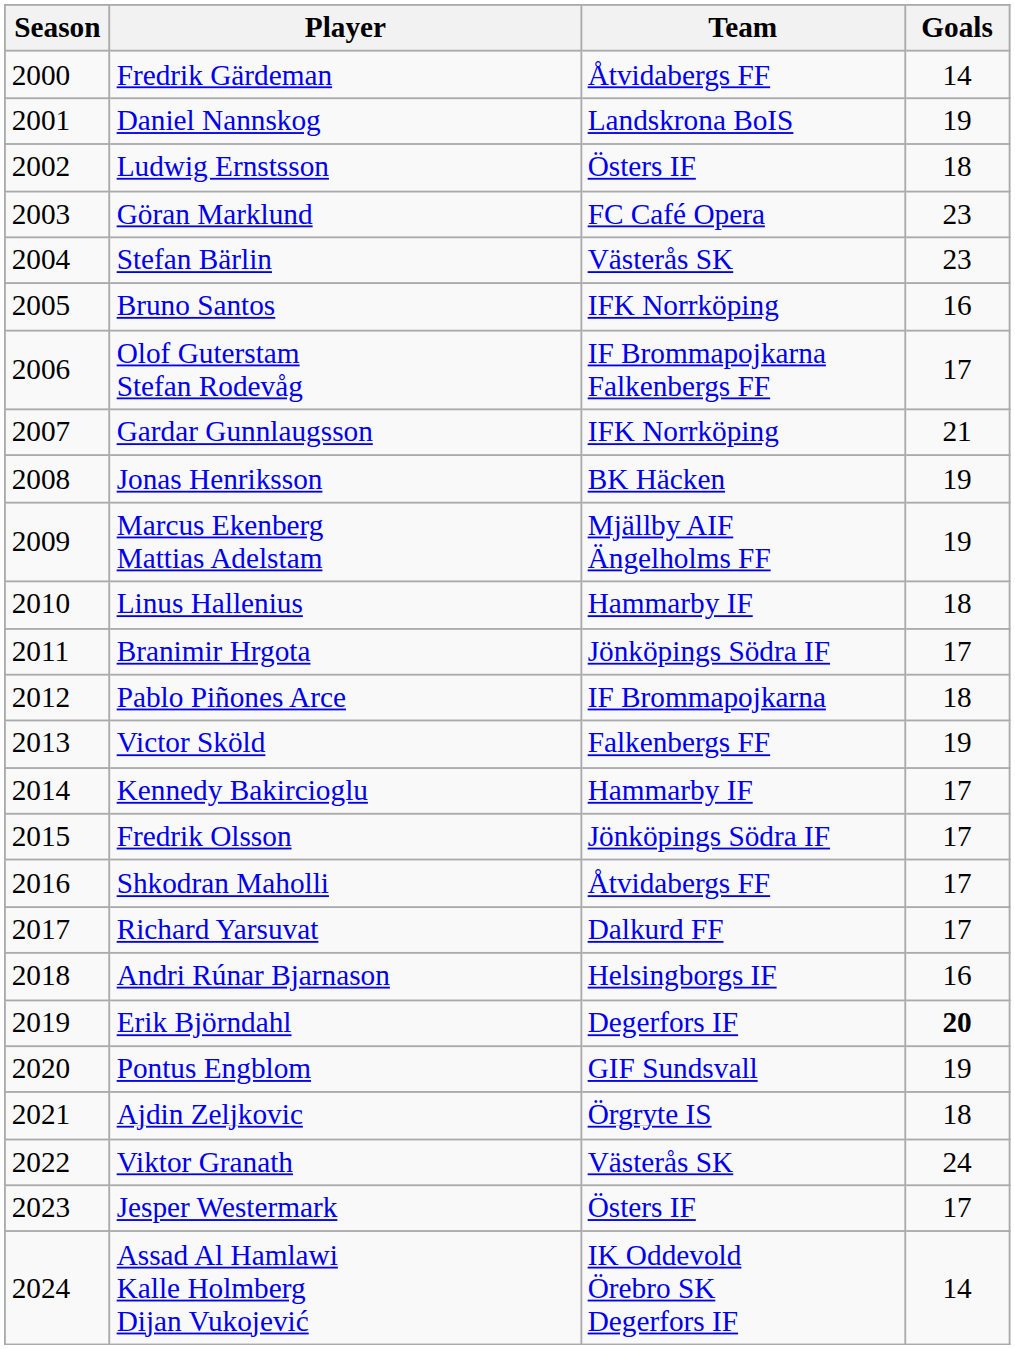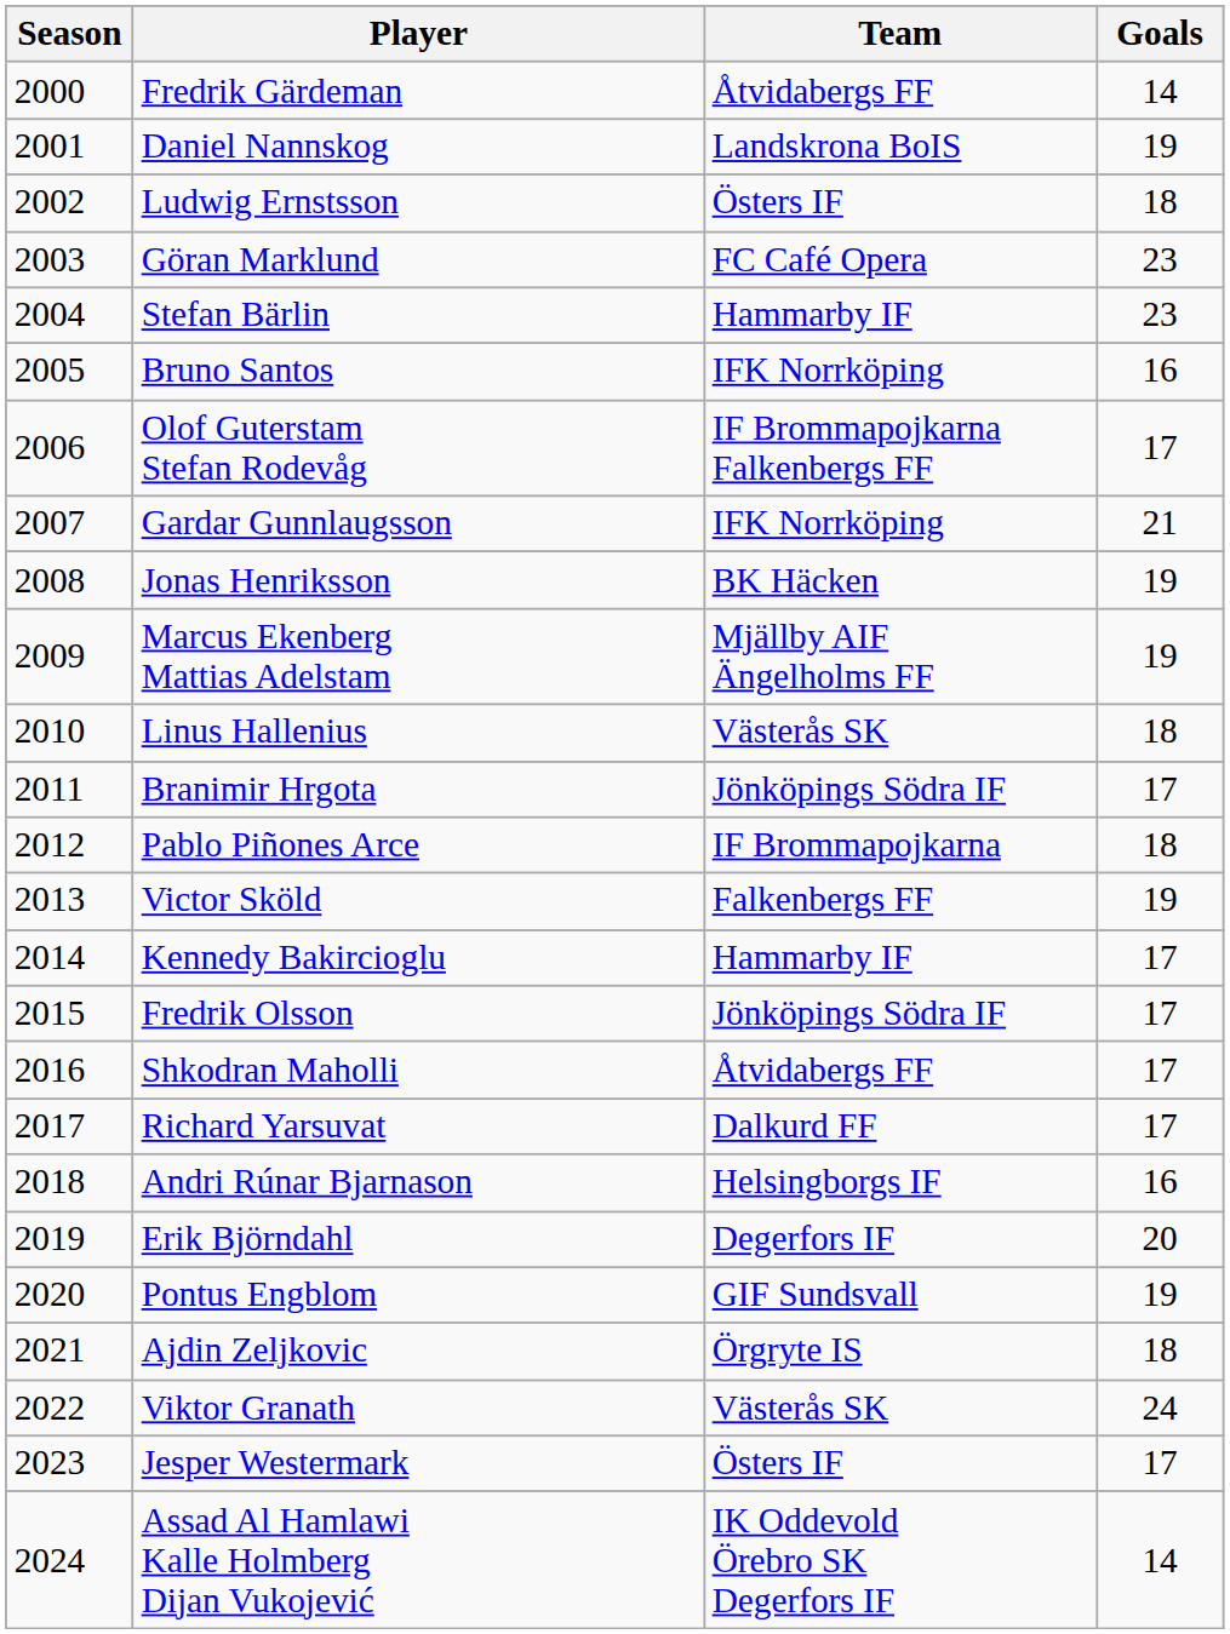 <table class="wikitable" style="width:550px;">
 <tr>
 <th>Season</th>
 <th>Player</th>
 <th>Team</th>
 <th>Goals</th>
 </tr>
 <tr>
 <td style="width:50px;">2000</td>
 <td style="width:250px;"> <a href='#'>Fredrik Gärdeman</a></td>
 <td><a href='#'>Åtvidabergs FF</a></td>
 <td align=center style="width:50px;">14</td>
 </tr>
 <tr>
 <td>2001</td>
 <td> <a href='#'>Daniel Nannskog</a></td>
 <td><a href='#'>Landskrona BoIS</a></td>
 <td align=center>19</td>
 </tr>
 <tr>
 <td>2002</td>
 <td> <a href='#'>Ludwig Ernstsson</a></td>
 <td><a href='#'>Östers IF</a></td>
 <td align=center>18</td>
 </tr>
 <tr>
 <td>2003</td>
 <td> <a href='#'>Göran Marklund</a></td>
 <td><a href='#'>FC Café Opera</a></td>
 <td align=center>23</td>
 </tr>
 <tr>
 <td>2004</td>
 <td> <a href='#'>Stefan Bärlin</a></td>
-<td><a href='#'>Västerås SK</a></td>
+<td><a href='#'>Hammarby IF</a></td>
 <td align=center>23</td>
 </tr>
 <tr>
 <td>2005</td>
 <td> <a href='#'>Bruno Santos</a></td>
 <td><a href='#'>IFK Norrköping</a></td>
 <td align=center>16</td>
 </tr>
 <tr>
 <td>2006</td>
 <td> <a href='#'>Olof Guterstam</a> <br>  <a href='#'>Stefan Rodevåg</a></td>
 <td><a href='#'>IF Brommapojkarna</a> <br> <a href='#'>Falkenbergs FF</a></td>
 <td align=center>17</td>
 </tr>
 <tr>
 <td>2007</td>
 <td> <a href='#'>Gardar Gunnlaugsson</a></td>
 <td><a href='#'>IFK Norrköping</a></td>
 <td align=center>21</td>
 </tr>
 <tr>
 <td>2008</td>
 <td> <a href='#'>Jonas Henriksson</a></td>
 <td><a href='#'>BK Häcken</a></td>
 <td align=center>19</td>
 </tr>
 <tr>
 <td>2009</td>
 <td> <a href='#'>Marcus Ekenberg</a> <br>  <a href='#'>Mattias Adelstam</a></td>
 <td><a href='#'>Mjällby AIF</a> <br> <a href='#'>Ängelholms FF</a></td>
 <td align=center>19</td>
 </tr>
 <tr>
 <td>2010</td>
 <td> <a href='#'>Linus Hallenius</a></td>
-<td><a href='#'>Hammarby IF</a></td>
+<td><a href='#'>Västerås SK</a></td>
 <td align=center>18</td>
 </tr>
 <tr>
 <td>2011</td>
 <td>  <a href='#'>Branimir Hrgota</a></td>
 <td><a href='#'>Jönköpings Södra IF</a></td>
 <td align=center>17</td>
 </tr>
 <tr>
 <td>2012</td>
 <td>  <a href='#'>Pablo Piñones Arce</a></td>
 <td><a href='#'>IF Brommapojkarna</a></td>
 <td align=center>18</td>
 </tr>
 <tr>
 <td>2013</td>
 <td>  <a href='#'>Victor Sköld</a></td>
 <td><a href='#'>Falkenbergs FF</a></td>
 <td align=center>19</td>
 </tr>
 <tr>
 <td>2014</td>
 <td>  <a href='#'>Kennedy Bakircioglu</a></td>
 <td><a href='#'>Hammarby IF</a></td>
 <td align=center>17</td>
 </tr>
 <tr>
 <td>2015</td>
 <td>  <a href='#'>Fredrik Olsson</a></td>
 <td><a href='#'>Jönköpings Södra IF</a></td>
 <td align=center>17</td>
 </tr>
 <tr>
 <td>2016</td>
 <td>  <a href='#'>Shkodran Maholli</a></td>
 <td><a href='#'>Åtvidabergs FF</a></td>
 <td align=center>17</td>
 </tr>
 <tr>
 <td>2017</td>
 <td> <a href='#'>Richard Yarsuvat</a></td>
 <td><a href='#'>Dalkurd FF</a></td>
 <td align=center>17</td>
 </tr>
 <tr>
 <td>2018</td>
 <td> <a href='#'>Andri Rúnar Bjarnason</a></td>
 <td><a href='#'>Helsingborgs IF</a></td>
 <td align=center>16</td>
 </tr>
 <tr>
 <td>2019</td>
 <td> <a href='#'>Erik Björndahl</a></td>
 <td><a href='#'>Degerfors IF</a></td>
-<td align=center><strong>20</strong></td>
+<td align=center>20</td>
 </tr>
 <tr>
 <td>2020</td>
 <td> <a href='#'>Pontus Engblom</a></td>
 <td><a href='#'>GIF Sundsvall</a></td>
 <td align=center>19</td>
 </tr>
 <tr>
 <td>2021</td>
 <td> <a href='#'>Ajdin Zeljkovic</a></td>
 <td><a href='#'>Örgryte IS</a></td>
 <td align=center>18</td>
 </tr>
 <tr>
 <td>2022</td>
 <td> <a href='#'>Viktor Granath</a></td>
 <td><a href='#'>Västerås SK</a></td>
 <td align=center>24</td>
 </tr>
 <tr>
 <td>2023</td>
 <td> <a href='#'>Jesper Westermark</a></td>
 <td><a href='#'>Östers IF</a></td>
 <td align=center>17</td>
 </tr>
 <tr>
 <td>2024</td>
 <td> <a href='#'>Assad Al Hamlawi</a><br> <a href='#'>Kalle Holmberg</a><br> <a href='#'>Dijan Vukojević</a></td>
 <td><a href='#'>IK Oddevold</a><br><a href='#'>Örebro SK</a><br><a href='#'>Degerfors IF</a></td>
 <td align=center>14</td>
 </tr>
 </table>
